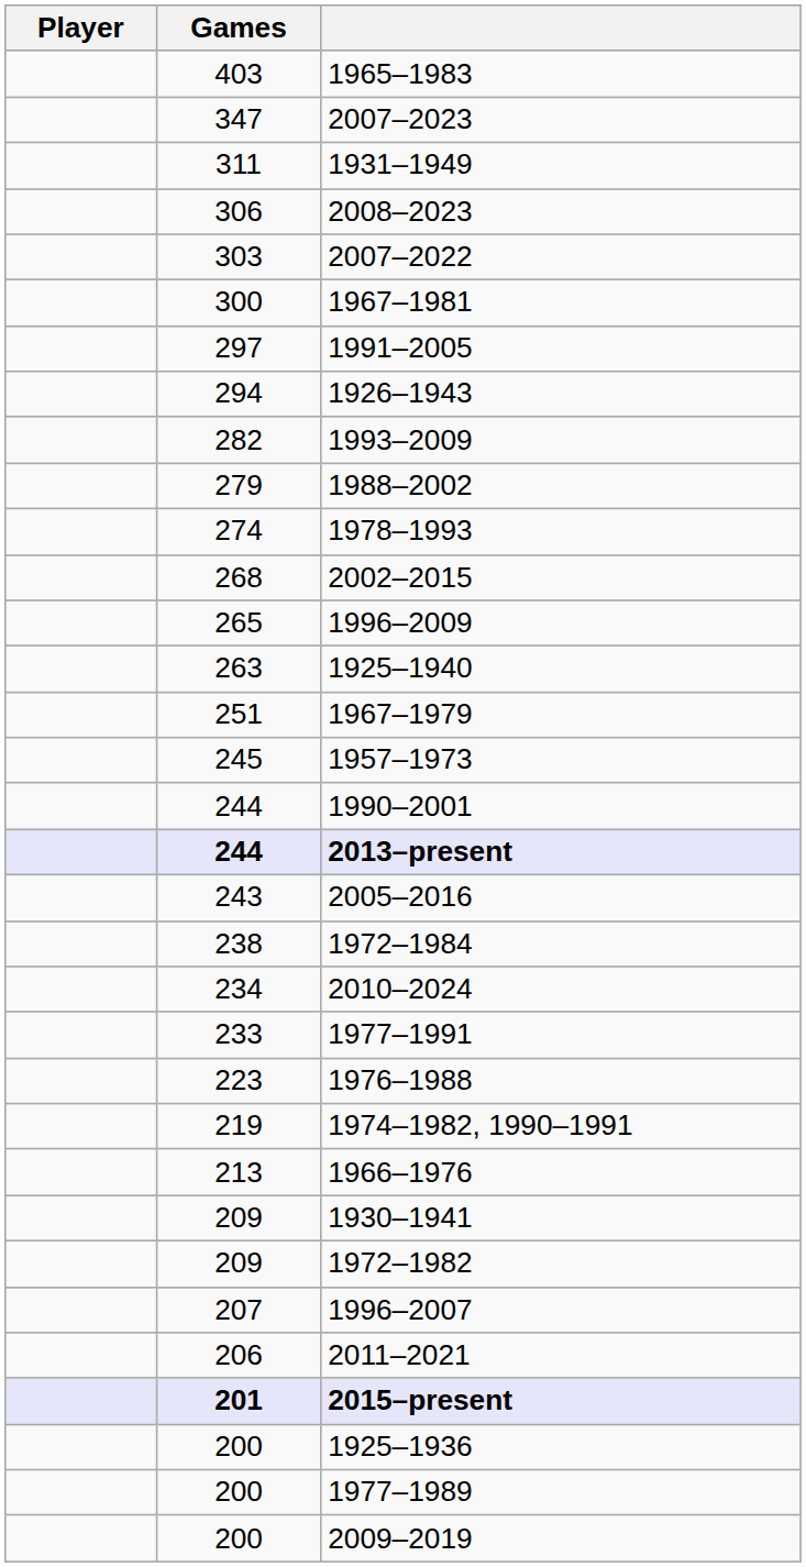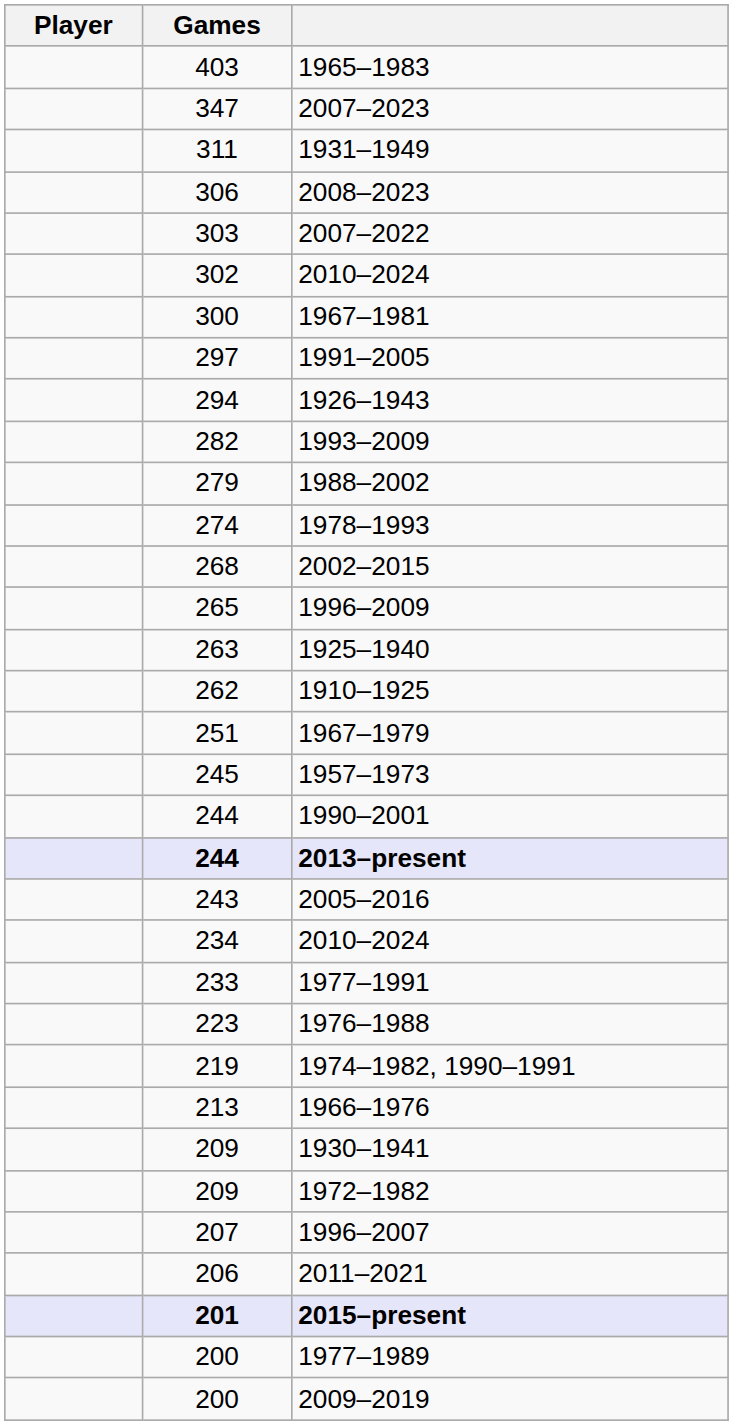 <table class="wikitable sortable" width=35%>
 <tr>
 <th>Player</th>
 <th>Games</th>
 <th></th>
 </tr>
 <tr>
 <td></td>
 <td align=center>403</td>
 <td>1965–1983</td>
 </tr>
 <tr>
 <td></td>
 <td align=center>347</td>
 <td>2007–2023</td>
 </tr>
 <tr>
 <td></td>
 <td align=center>311</td>
 <td>1931–1949</td>
 </tr>
 <tr>
 <td></td>
 <td align=center>306</td>
 <td>2008–2023</td>
 </tr>
 <tr>
 <td></td>
 <td align=center>303</td>
 <td>2007–2022</td>
+</tr>
+<tr>
+<td></td>
+<td align=center>302</td>
+<td>2010–2024</td>
 </tr>
 <tr>
 <td></td>
 <td align=center>300</td>
 <td>1967–1981</td>
 </tr>
 <tr>
 <td></td>
 <td align=center>297</td>
 <td>1991–2005</td>
 </tr>
 <tr>
 <td></td>
 <td align=center>294</td>
 <td>1926–1943</td>
 </tr>
 <tr>
 <td></td>
 <td align=center>282</td>
 <td>1993–2009</td>
 </tr>
 <tr>
 <td></td>
 <td align=center>279</td>
 <td>1988–2002</td>
 </tr>
 <tr>
 <td></td>
 <td align=center>274</td>
 <td>1978–1993</td>
 </tr>
 <tr>
 <td></td>
 <td align=center>268</td>
 <td>2002–2015</td>
 </tr>
 <tr>
 <td></td>
 <td align=center>265</td>
 <td>1996–2009</td>
 </tr>
 <tr>
 <td></td>
 <td align=center>263</td>
 <td>1925–1940</td>
 </tr>
 <tr>
 <td></td>
+<td align=center>262</td>
+<td>1910–1925</td>
+</tr>
+<tr>
+<td></td>
 <td align=center>251</td>
 <td>1967–1979</td>
 </tr>
 <tr>
 <td></td>
 <td align=center>245</td>
 <td>1957–1973</td>
 </tr>
 <tr>
 <td></td>
 <td align=center>244</td>
 <td>1990–2001</td>
 </tr>
 <tr style=background:#E6E6FA>
 <td><strong></strong></td>
 <td align=center><strong>244</strong></td>
 <td><strong>2013–present</strong></td>
 </tr>
 <tr>
 <td></td>
 <td align=center>243</td>
 <td>2005–2016</td>
-</tr>
-<tr>
-<td></td>
-<td align=center>238</td>
-<td>1972–1984</td>
 </tr>
 <tr>
 <td></td>
 <td align=center>234</td>
 <td>2010–2024</td>
 </tr>
 <tr>
 <td></td>
 <td align=center>233</td>
 <td>1977–1991</td>
 </tr>
 <tr>
 <td></td>
 <td align=center>223</td>
 <td>1976–1988</td>
 </tr>
 <tr>
 <td></td>
 <td align=center>219</td>
 <td>1974–1982, 1990–1991</td>
 </tr>
 <tr>
 <td></td>
 <td align=center>213</td>
 <td>1966–1976</td>
 </tr>
 <tr>
 <td></td>
 <td align=center>209</td>
 <td>1930–1941</td>
 </tr>
 <tr>
 <td></td>
 <td align=center>209</td>
 <td>1972–1982</td>
 </tr>
 <tr>
 <td></td>
 <td align=center>207</td>
 <td>1996–2007</td>
 </tr>
 <tr>
 <td></td>
 <td align=center>206</td>
 <td>2011–2021</td>
 </tr>
 <tr style=background:#E6E6FA>
 <td><strong></strong></td>
 <td align=center><strong>201</strong></td>
 <td><strong>2015–present</strong></td>
 </tr>
 <tr>
 <td></td>
 <td align=center>200</td>
-<td>1925–1936</td>
-</tr>
-<tr>
-<td></td>
-<td align=center>200</td>
 <td>1977–1989</td>
 </tr>
 <tr>
 <td></td>
 <td align=center>200</td>
 <td>2009–2019</td>
 </tr>
 </table>
